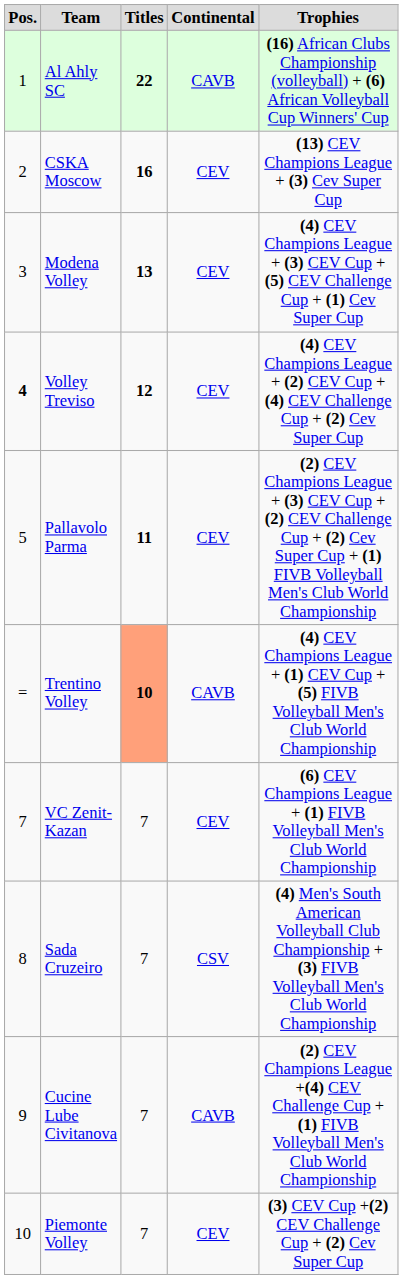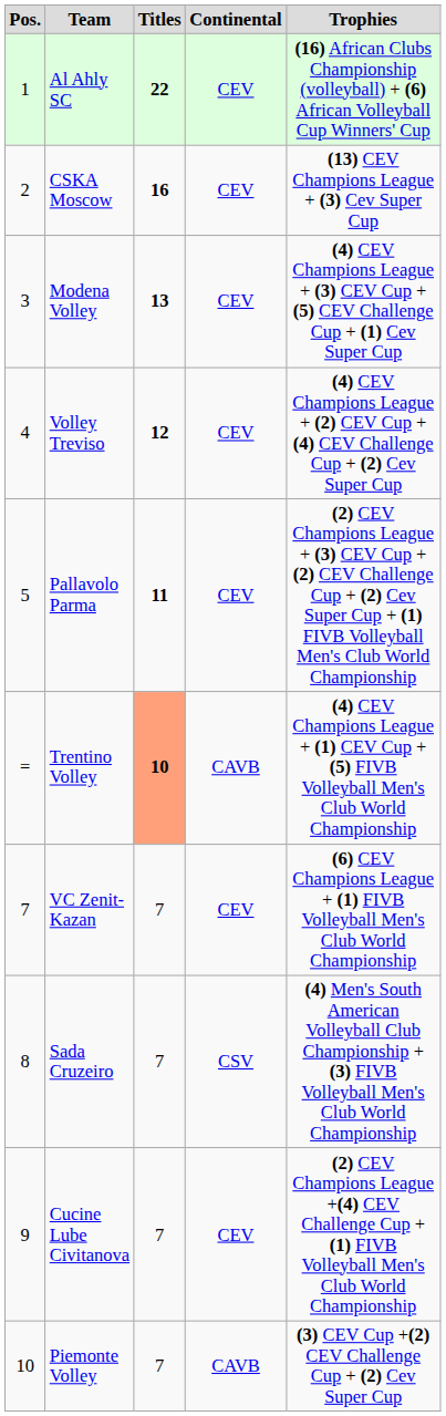 <table class="wikitable" style="text-align: center;">
 <tr>
 <th style="background:#DCDCDC;width:0.5em">Pos.</th>
 <th style="background:#DCDCDC;width:2em">Team</th>
 <th style="background:#DCDCDC;width:1em">Titles</th>
 <th style="background:#DCDCDC;width:1em">Continental</th>
 <th style="background:#DCDCDC;width:8em">Trophies</th>
 </tr>
 <tr style="background:#dfd;">
 <td align=center>1</td>
 <td align=left> <a href='#'>Al Ahly SC</a></td>
 <td align=center><strong>22</strong></td>
-<td align=center><a href='#'>CAVB</a></td>
+<td><a href='#'>CEV</a></td>
 <td align=center><strong>(16)</strong> <a href='#'>African Clubs Championship (volleyball)</a> + <strong>(6)</strong> <a href='#'>African Volleyball Cup Winners' Cup</a></td>
 </tr>
 <tr>
 <td align=center>2</td>
 <td align=left> <a href='#'>CSKA Moscow</a></td>
 <td align=center><strong>16</strong></td>
 <td><a href='#'>CEV</a></td>
 <td><strong>(13)</strong> <a href='#'>CEV Champions League</a> + <strong>(3)</strong> <a href='#'>Cev Super Cup</a></td>
 </tr>
 <tr>
 <td align=center>3</td>
 <td align=left> <a href='#'>Modena Volley</a></td>
 <td align=center><strong>13</strong></td>
 <td><a href='#'>CEV</a></td>
 <td><strong>(4)</strong> <a href='#'>CEV Champions League</a> + <strong>(3)</strong> <a href='#'>CEV Cup</a> + <strong>(5)</strong> <a href='#'>CEV Challenge Cup</a> + <strong>(1)</strong> <a href='#'>Cev Super Cup</a></td>
 </tr>
 <tr>
-<td align=center><strong>4</strong></td>
+<td align=center>4</td>
 <td align=left> <a href='#'>Volley Treviso</a></td>
 <td align=center><strong>12</strong></td>
 <td><a href='#'>CEV</a></td>
 <td><strong>(4)</strong> <a href='#'>CEV Champions League</a> + <strong>(2)</strong> <a href='#'>CEV Cup</a> + <strong>(4)</strong> <a href='#'>CEV Challenge Cup</a> + <strong>(2)</strong> <a href='#'>Cev Super Cup</a></td>
 </tr>
 <tr>
 <td align=center>5</td>
 <td align=left> <a href='#'>Pallavolo Parma</a></td>
 <td align=center><strong>11</strong></td>
 <td><a href='#'>CEV</a></td>
 <td><strong>(2)</strong> <a href='#'>CEV Champions League</a> + <strong>(3)</strong> <a href='#'>CEV Cup</a> + <strong>(2)</strong> <a href='#'>CEV Challenge Cup</a> + <strong>(2)</strong> <a href='#'>Cev Super Cup</a> + <strong>(1)</strong> <a href='#'>FIVB Volleyball Men's Club World Championship</a></td>
 </tr>
 <tr>
 <td align=center>=</td>
 <td align=left> <a href='#'>Trentino Volley</a></td>
 <td align=center style="background: lightsalmon;"><strong>10</strong></td>
 <td align=center><a href='#'>CAVB</a></td>
 <td><strong>(4)</strong> <a href='#'>CEV Champions League</a> + <strong>(1)</strong> <a href='#'>CEV Cup</a> + <strong>(5)</strong> <a href='#'>FIVB Volleyball Men's Club World Championship</a></td>
 </tr>
 <tr>
 <td align=center>7</td>
 <td align=left> <a href='#'>VC Zenit-Kazan</a></td>
 <td align=center>7</td>
 <td><a href='#'>CEV</a></td>
 <td><strong>(6)</strong> <a href='#'>CEV Champions League</a> + <strong>(1)</strong> <a href='#'>FIVB Volleyball Men's Club World Championship</a></td>
 </tr>
 <tr>
 <td align=center>8</td>
 <td align=left> <a href='#'>Sada Cruzeiro</a></td>
 <td align=center>7</td>
 <td><a href='#'>CSV</a></td>
 <td><strong>(4)</strong> <a href='#'>Men's South American Volleyball Club Championship</a> + <strong>(3)</strong> <a href='#'>FIVB Volleyball Men's Club World Championship</a></td>
 </tr>
 <tr>
 <td align=center>9</td>
 <td align=left> <a href='#'>Cucine Lube Civitanova</a></td>
 <td align=center>7</td>
-<td align=center><a href='#'>CAVB</a></td>
+<td><a href='#'>CEV</a></td>
 <td><strong>(2)</strong> <a href='#'>CEV Champions League</a> +<strong>(4)</strong> <a href='#'>CEV Challenge Cup</a> + <strong>(1)</strong> <a href='#'>FIVB Volleyball Men's Club World Championship</a></td>
 </tr>
 <tr>
 <td align=center>10</td>
 <td align=left> <a href='#'>Piemonte Volley</a></td>
 <td align=center>7</td>
-<td><a href='#'>CEV</a></td>
+<td align=center><a href='#'>CAVB</a></td>
 <td><strong>(3)</strong> <a href='#'>CEV Cup</a> +<strong>(2)</strong> <a href='#'>CEV Challenge Cup</a> + <strong>(2)</strong> <a href='#'>Cev Super Cup</a></td>
 </tr>
 </table>
